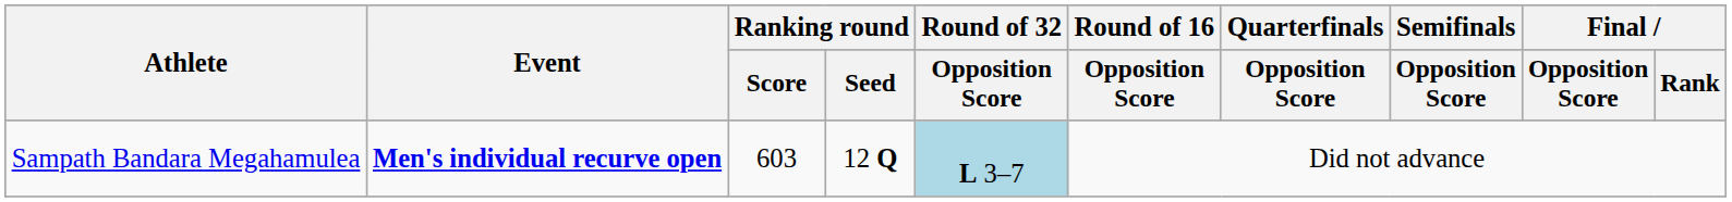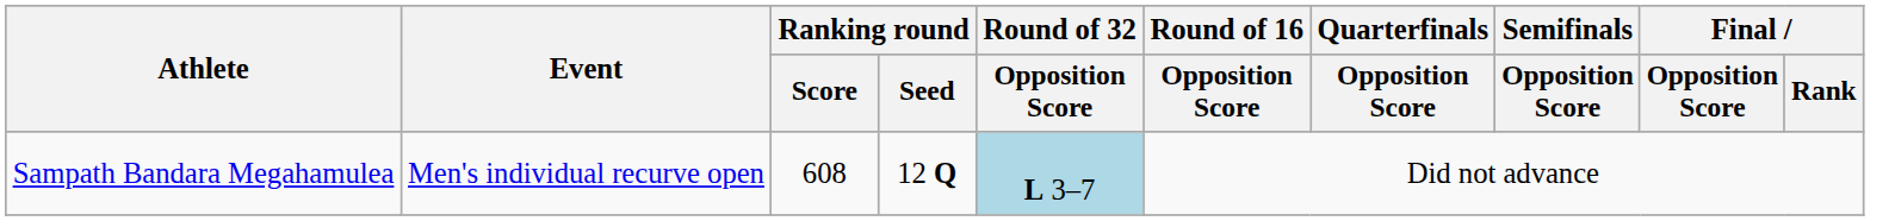 <table class="wikitable" style="font-size:90%">
 <tr>
 <th rowspan=2>Athlete</th>
 <th rowspan=2>Event</th>
 <th colspan="2">Ranking round</th>
 <th>Round of 32</th>
 <th>Round of 16</th>
 <th>Quarterfinals</th>
 <th>Semifinals</th>
 <th colspan="2">Final / </th>
 </tr>
 <tr style="font-size:95%">
 <th>Score</th>
 <th>Seed</th>
 <th>Opposition<br>Score</th>
 <th>Opposition<br>Score</th>
 <th>Opposition<br>Score</th>
 <th>Opposition<br>Score</th>
 <th>Opposition<br>Score</th>
 <th>Rank</th>
 </tr>
 <tr align=center>
 <td align=left><a href='#'>Sampath Bandara Megahamulea</a></td>
-<td align=left><strong><a href='#'> Men's individual recurve open</a></strong></td>
-<td>603</td>
+<td align=left><a href='#'> Men's individual recurve open</a></td>
+<td>608</td>
 <td>12 <strong>Q</strong></td>
 <td style="background: lightblue;"><br><strong>L</strong> 3–7</td>
 <td colspan=5>Did not advance</td>
 </tr>
 </table>
